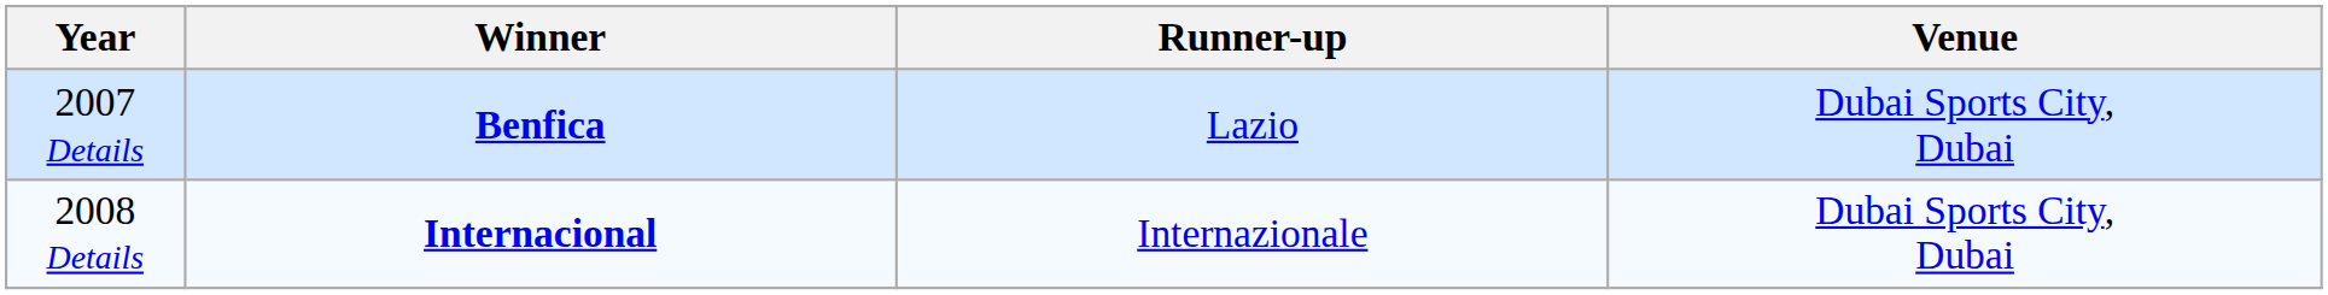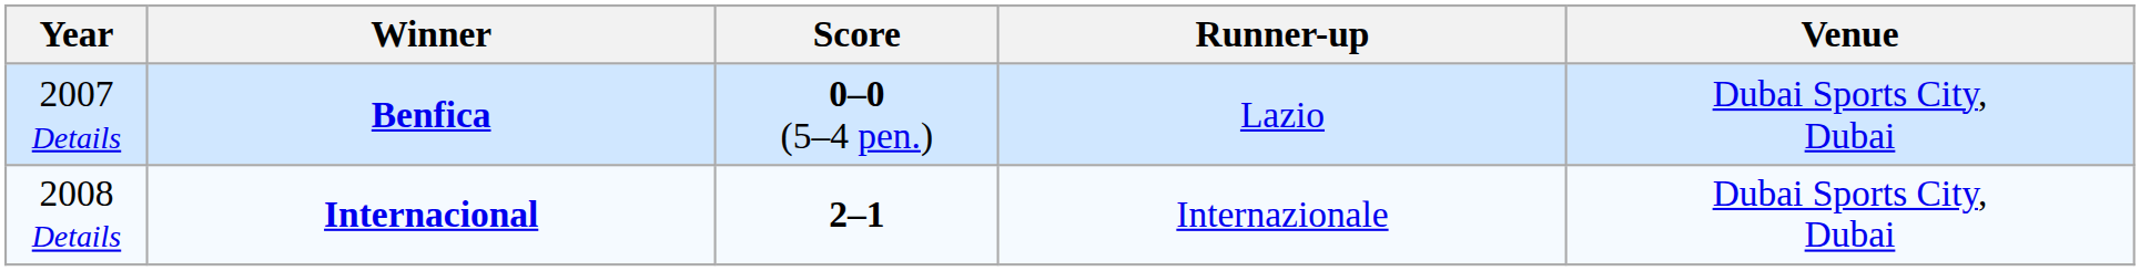 <table class="wikitable" style="text-align: center;">
 <tr>
 <th width=5%>Year</th>
 <th width=20%>Winner</th>
+<th width=10%>Score</th>
 <th width=20%>Runner-up</th>
 <th width=20%>Venue</th>
 </tr>
 <tr align=center bgcolor=#D0E7FF>
 <td>2007<small><br><em><a href='#'>Details</a></em></small></td>
 <td> <strong><a href='#'>Benfica</a></strong></td>
+<td><strong>0–0</strong><br> (5–4 <a href='#'>pen.</a>)</td>
 <td> <a href='#'>Lazio</a></td>
 <td><a href='#'>Dubai Sports City</a>,<br><a href='#'>Dubai</a> </td>
 </tr>
 <tr align=center bgcolor=#F5FAFF>
 <td>2008<small><br><em><a href='#'>Details</a></em></small></td>
 <td> <strong><a href='#'>Internacional</a></strong></td>
+<td><strong> 2–1 </strong><br></td>
 <td> <a href='#'>Internazionale</a></td>
 <td><a href='#'>Dubai Sports City</a>,<br><a href='#'>Dubai</a> </td>
 </tr>
 </table>
